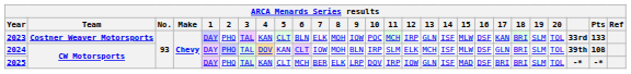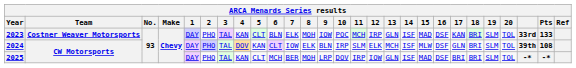 <table class="wikitable" style="text-align:center; font-size:75%">
 <tr>
 <th colspan=27><a href='#'>ARCA Menards Series</a> results</th>
 </tr>
 <tr>
 <th>Year</th>
 <th>Team</th>
 <th>No.</th>
 <th>Make</th>
 <th>1</th>
 <th>2</th>
 <th>3</th>
 <th>4</th>
 <th>5</th>
 <th>6</th>
 <th>7</th>
 <th>8</th>
 <th>9</th>
 <th>10</th>
 <th>11</th>
 <th>12</th>
 <th>13</th>
 <th>14</th>
 <th>15</th>
 <th>16</th>
 <th>17</th>
 <th>18</th>
 <th>19</th>
 <th>20</th>
 <th></th>
 <th>Pts</th>
 <th>Ref</th>
 </tr>
 <tr>
 <th><a href='#'>2023</a></th>
 <th><a href='#'>Costner Weaver Motorsports</a></th>
 <th rowspan="3">93</th>
 <th rowspan="3"><a href='#'>Chevy</a></th>
 <td style="background:#CFCFFF;"><a href='#'>DAY</a><br></td>
 <td><a href='#'>PHO</a></td>
 <td style="background:#EFCFFF;"><a href='#'>TAL</a><br></td>
 <td><a href='#'>KAN</a></td>
 <td style="background:#DFFFDF;"><a href='#'>CLT</a><br></td>
 <td><a href='#'>BLN</a></td>
 <td><a href='#'>ELK</a></td>
 <td><a href='#'>MOH</a></td>
 <td><a href='#'>IOW</a></td>
 <td><a href='#'>POC</a></td>
 <td style="background:#DFFFDF;"><a href='#'>MCH</a><br></td>
 <td><a href='#'>IRP</a></td>
 <td><a href='#'>GLN</a></td>
 <td><a href='#'>ISF</a></td>
-<td><a href='#'>MLW</a></td>
+<td><a href='#'>MAD</a></td>
 <td><a href='#'>DSF</a></td>
 <td><a href='#'>KAN</a></td>
 <td style="background:#DFFFDF;"><a href='#'>BRI</a><br></td>
 <td><a href='#'>SLM</a></td>
 <td><a href='#'>TOL</a></td>
 <th>33rd</th>
 <th>133</th>
 <th></th>
 </tr>
 <tr>
 <th><a href='#'>2024</a></th>
 <th rowspan=2><a href='#'>CW Motorsports</a></th>
 <td style="background:#EFCFFF;"><a href='#'>DAY</a><br></td>
 <td style="background:#CFCFFF;"><a href='#'>PHO</a><br></td>
 <td style="background:#DFFFDF;"><a href='#'>TAL</a><br></td>
 <td style="background:#FFDF9F;"><a href='#'>DOV</a><br></td>
 <td><a href='#'>KAN</a></td>
 <td style="background:#EFCFFF;"><a href='#'>CLT</a><br></td>
 <td><a href='#'>IOW</a></td>
-<td><a href='#'>MOH</a></td>
+<td><a href='#'>ELK</a></td>
 <td><a href='#'>BLN</a></td>
 <td><a href='#'>IRP</a></td>
 <td><a href='#'>SLM</a></td>
 <td><a href='#'>ELK</a></td>
 <td><a href='#'>MCH</a></td>
 <td><a href='#'>ISF</a></td>
 <td><a href='#'>MLW</a></td>
 <td><a href='#'>DSF</a></td>
 <td><a href='#'>GLN</a></td>
 <td><a href='#'>BRI</a></td>
 <td><a href='#'>SLM</a></td>
 <td><a href='#'>TOL</a></td>
 <th>39th</th>
 <th>108</th>
 <th></th>
 </tr>
 <tr>
 <th><a href='#'>2025</a></th>
 <td style="background:#EFCFFF;"><a href='#'>DAY</a><br></td>
 <td><a href='#'>PHO</a></td>
 <td style="background:#DFFFDF;"><a href='#'>TAL</a><br></td>
 <td><a href='#'>KAN</a></td>
 <td><a href='#'>CLT</a></td>
 <td><a href='#'>MCH</a></td>
 <td><a href='#'>BER</a></td>
-<td><a href='#'>ELK</a></td>
+<td><a href='#'>MOH</a></td>
 <td><a href='#'>LRP</a></td>
 <td><a href='#'>DOV</a></td>
 <td><a href='#'>IRP</a></td>
 <td><a href='#'>IOW</a></td>
 <td><a href='#'>GLN</a></td>
 <td><a href='#'>ISF</a></td>
 <td><a href='#'>MAD</a></td>
 <td><a href='#'>DSF</a></td>
 <td><a href='#'>BRI</a></td>
 <td><a href='#'>BRI</a></td>
 <td><a href='#'>SLM</a></td>
 <td><a href='#'>TOL</a></td>
 <th>-*</th>
 <th>-*</th>
 <th></th>
 </tr>
 </table>
